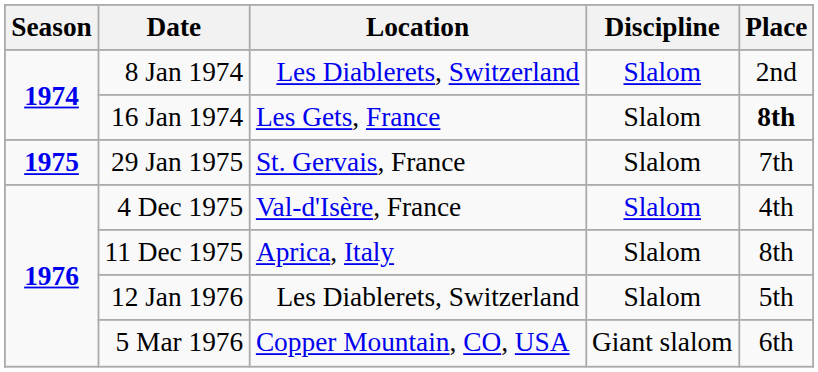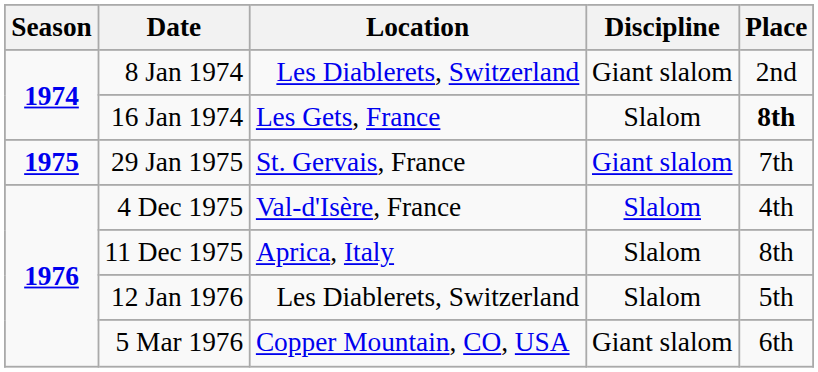 <table class="wikitable" style="text-align:center; font-size:95%;">
 <tr>
 <th>Season</th>
 <th>Date</th>
 <th>Location</th>
 <th>Discipline</th>
 <th>Place</th>
 </tr>
 <tr>
 <td rowspan=2><strong><a href='#'>1974</a></strong></td>
 <td align=right>8 Jan 1974</td>
 <td align=left>   <a href='#'>Les Diablerets</a>, <a href='#'>Switzerland</a></td>
-<td><a href='#'>Slalom</a></td>
+<td>Giant slalom</td>
 <td>2nd</td>
 </tr>
 <tr>
 <td align=right>16 Jan 1974</td>
 <td align=left> <a href='#'>Les Gets</a>, <a href='#'>France</a></td>
 <td>Slalom</td>
 <td><strong>8th</strong></td>
 </tr>
 <tr>
 <td><strong><a href='#'>1975</a></strong></td>
 <td align=right>29 Jan 1975</td>
 <td align=left> <a href='#'>St. Gervais</a>, France</td>
-<td>Slalom</td>
+<td><a href='#'>Giant slalom</a></td>
 <td>7th</td>
 </tr>
 <tr>
 <td rowspan=4><strong><a href='#'>1976</a></strong></td>
 <td align=right>4 Dec 1975</td>
 <td align=left> <a href='#'>Val-d'Isère</a>, France</td>
 <td><a href='#'>Slalom</a></td>
 <td>4th</td>
 </tr>
 <tr>
 <td align=right>11 Dec 1975</td>
 <td align=left> <a href='#'>Aprica</a>, <a href='#'>Italy</a></td>
 <td>Slalom</td>
 <td>8th</td>
 </tr>
 <tr>
 <td align=right>12 Jan 1976</td>
 <td align=left>   Les Diablerets, Switzerland</td>
 <td>Slalom</td>
 <td>5th</td>
 </tr>
 <tr>
 <td align=right>5 Mar 1976</td>
 <td align=left> <a href='#'>Copper Mountain</a>, <a href='#'>CO</a>, <a href='#'>USA</a></td>
 <td>Giant slalom</td>
 <td>6th</td>
 </tr>
 </table>
